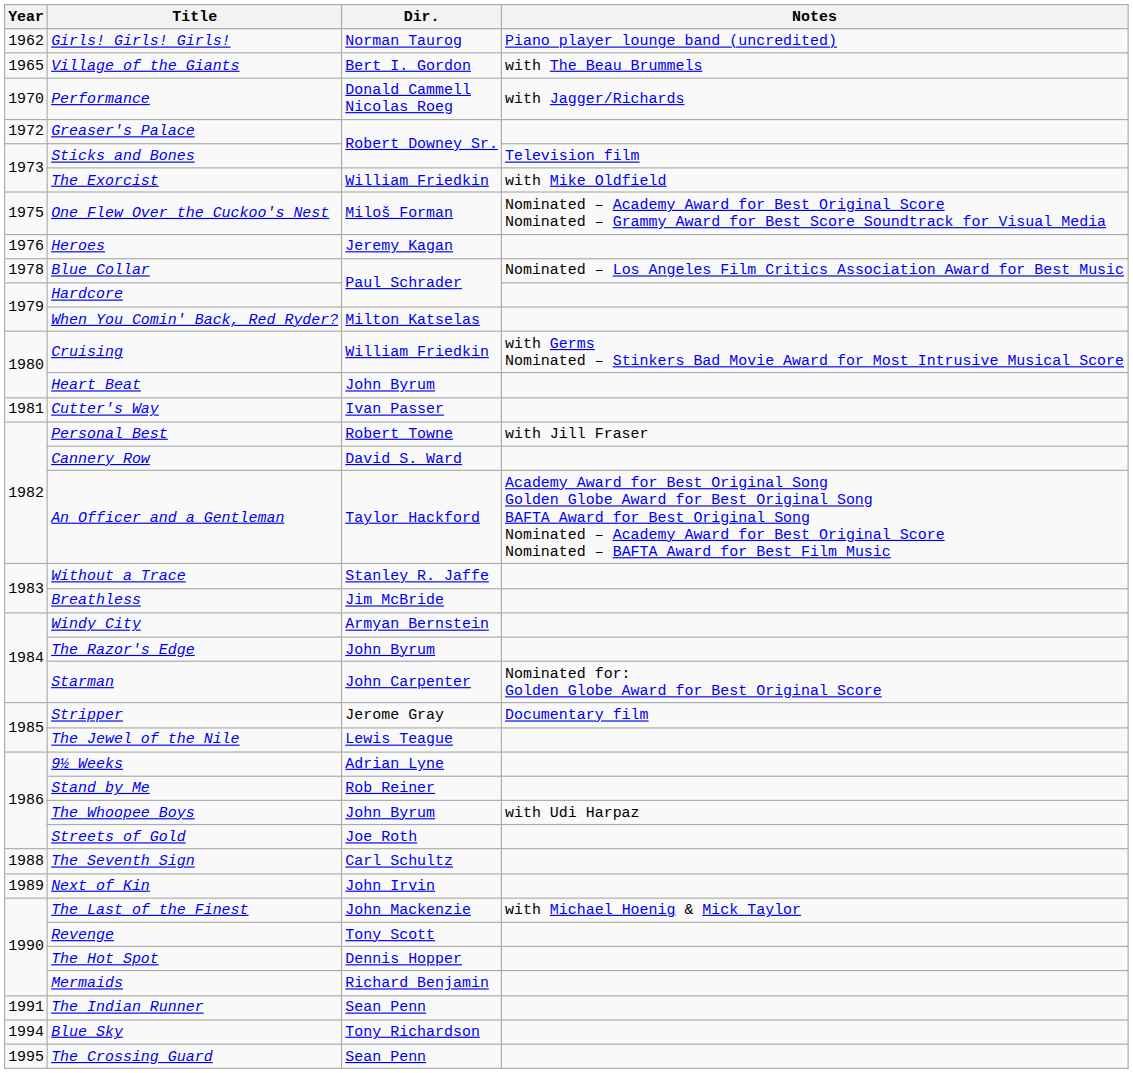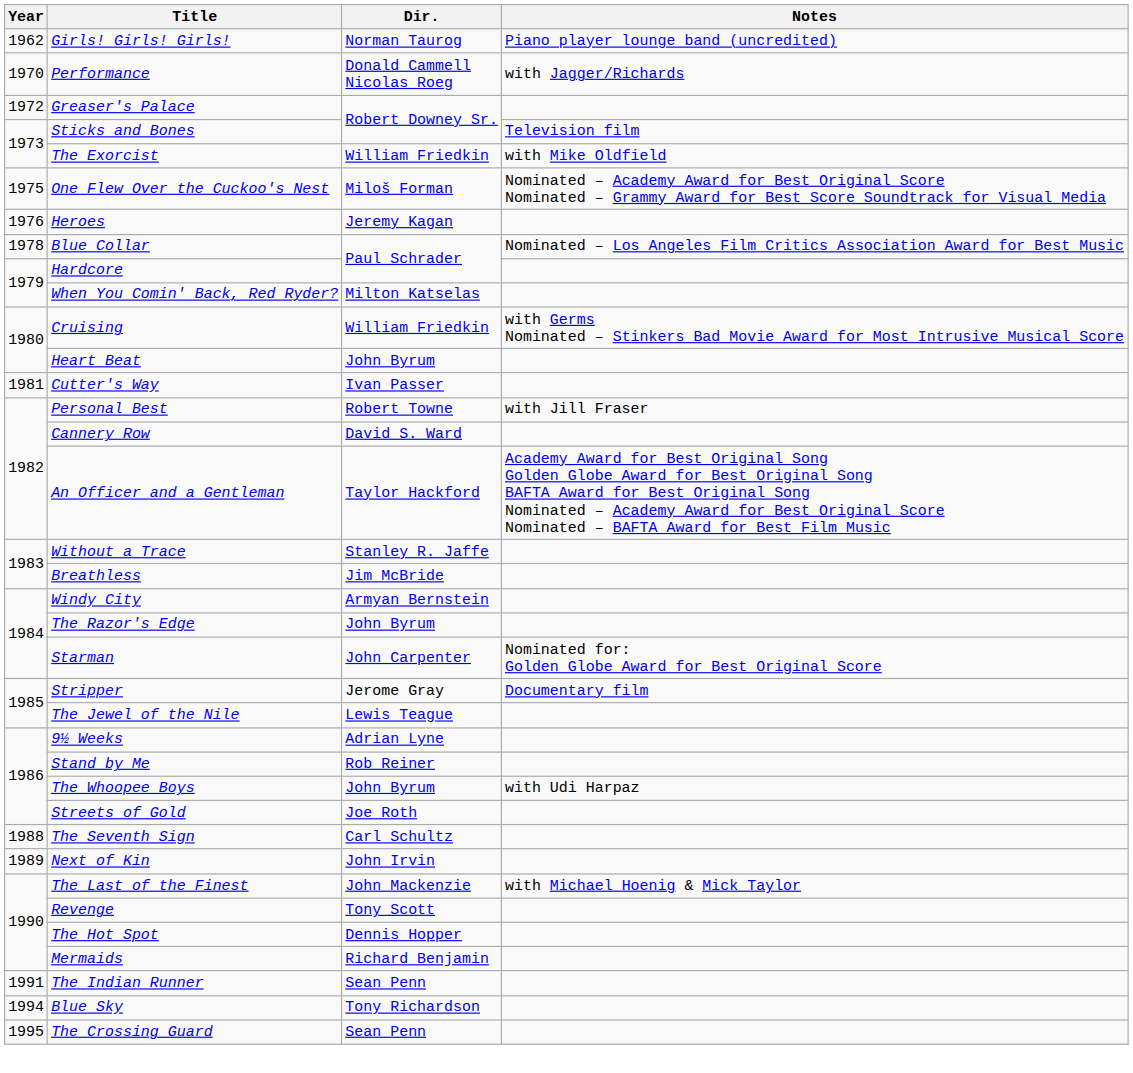 <table class="wikitable sortable">
 <tr>
 <th>Year</th>
 <th>Title</th>
 <th>Dir.</th>
 <th class="unsortable">Notes</th>
 </tr>
 <tr>
 <td>1962</td>
 <td><em><a href='#'>Girls! Girls! Girls!</a></em></td>
 <td><a href='#'>Norman Taurog</a></td>
 <td><a href='#'>Piano player lounge band (uncredited)</a></td>
-</tr>
-<tr>
-<td>1965</td>
-<td><em><a href='#'>Village of the Giants</a></em></td>
-<td><a href='#'>Bert I. Gordon</a></td>
-<td>with <a href='#'>The Beau Brummels</a></td>
 </tr>
 <tr>
 <td>1970</td>
 <td><em><a href='#'>Performance</a></em></td>
 <td><a href='#'>Donald Cammell</a><br><a href='#'>Nicolas Roeg</a></td>
 <td>with <a href='#'>Jagger/Richards</a></td>
 </tr>
 <tr>
 <td>1972</td>
 <td><em><a href='#'>Greaser's Palace</a></em></td>
 <td rowspan="2"><a href='#'>Robert Downey Sr.</a></td>
 <td></td>
 </tr>
 <tr>
 <td rowspan="2">1973</td>
 <td><em><a href='#'>Sticks and Bones</a></em></td>
 <td><a href='#'>Television film</a></td>
 </tr>
 <tr>
 <td><em><a href='#'>The Exorcist</a></em></td>
 <td><a href='#'>William Friedkin</a></td>
 <td>with <a href='#'>Mike Oldfield</a></td>
 </tr>
 <tr>
 <td>1975</td>
 <td><em><a href='#'>One Flew Over the Cuckoo's Nest</a></em></td>
 <td><a href='#'>Miloš Forman</a></td>
 <td>Nominated – <a href='#'>Academy Award for Best Original Score</a><br>Nominated – <a href='#'>Grammy Award for Best Score Soundtrack for Visual Media</a></td>
 </tr>
 <tr>
 <td>1976</td>
 <td><em><a href='#'>Heroes</a></em></td>
 <td><a href='#'>Jeremy Kagan</a></td>
 <td></td>
 </tr>
 <tr>
 <td>1978</td>
 <td><em><a href='#'>Blue Collar</a></em></td>
 <td rowspan="2"><a href='#'>Paul Schrader</a></td>
 <td>Nominated – <a href='#'>Los Angeles Film Critics Association Award for Best Music</a></td>
 </tr>
 <tr>
 <td rowspan="2">1979</td>
 <td><em><a href='#'>Hardcore</a></em></td>
 <td></td>
 </tr>
 <tr>
 <td><em><a href='#'>When You Comin' Back, Red Ryder?</a></em></td>
 <td><a href='#'>Milton Katselas</a></td>
 <td></td>
 </tr>
 <tr>
 <td rowspan="2">1980</td>
 <td><em><a href='#'>Cruising</a></em></td>
 <td><a href='#'>William Friedkin</a></td>
 <td>with <a href='#'>Germs</a><br>Nominated – <a href='#'>Stinkers Bad Movie Award for Most Intrusive Musical Score</a></td>
 </tr>
 <tr>
 <td><em><a href='#'>Heart Beat</a></em></td>
 <td><a href='#'>John Byrum</a></td>
 <td></td>
 </tr>
 <tr>
 <td>1981</td>
 <td><em><a href='#'>Cutter's Way</a></em></td>
 <td><a href='#'>Ivan Passer</a></td>
 <td></td>
 </tr>
 <tr>
 <td rowspan="3">1982</td>
 <td><a href='#'><em>Personal Best</em></a></td>
 <td><a href='#'>Robert Towne</a></td>
 <td>with Jill Fraser</td>
 </tr>
 <tr>
 <td><em><a href='#'>Cannery Row</a></em></td>
 <td><a href='#'>David S. Ward</a></td>
 <td></td>
 </tr>
 <tr>
 <td><em><a href='#'>An Officer and a Gentleman</a></em></td>
 <td><a href='#'>Taylor Hackford</a></td>
 <td><a href='#'>Academy Award for Best Original Song</a><br><a href='#'>Golden Globe Award for Best Original Song</a><br><a href='#'>BAFTA Award for Best Original Song</a><br>Nominated – <a href='#'>Academy Award for Best Original Score</a><br>Nominated – <a href='#'>BAFTA Award for Best Film Music</a></td>
 </tr>
 <tr>
 <td rowspan="2">1983</td>
 <td><em><a href='#'>Without a Trace</a></em></td>
 <td><a href='#'>Stanley R. Jaffe</a></td>
 <td></td>
 </tr>
 <tr>
 <td><em><a href='#'>Breathless</a></em></td>
 <td><a href='#'>Jim McBride</a></td>
 <td></td>
 </tr>
 <tr>
 <td rowspan="3">1984</td>
 <td><em><a href='#'>Windy City</a></em></td>
 <td><a href='#'>Armyan Bernstein</a></td>
 <td></td>
 </tr>
 <tr>
 <td><em><a href='#'>The Razor's Edge</a></em></td>
 <td><a href='#'>John Byrum</a></td>
 <td></td>
 </tr>
 <tr>
 <td><em><a href='#'>Starman</a></em></td>
 <td><a href='#'>John Carpenter</a></td>
 <td>Nominated for:<br><a href='#'>Golden Globe Award for Best Original Score</a></td>
 </tr>
 <tr>
 <td rowspan="2">1985</td>
 <td><em><a href='#'>Stripper</a></em></td>
 <td>Jerome Gray</td>
 <td><a href='#'>Documentary film</a></td>
 </tr>
 <tr>
 <td><em><a href='#'>The Jewel of the Nile</a></em></td>
 <td><a href='#'>Lewis Teague</a></td>
 <td></td>
 </tr>
 <tr>
 <td rowspan="4">1986</td>
 <td><em><a href='#'>9½ Weeks</a></em></td>
 <td><a href='#'>Adrian Lyne</a></td>
 <td></td>
 </tr>
 <tr>
 <td><em><a href='#'>Stand by Me</a></em></td>
 <td><a href='#'>Rob Reiner</a></td>
 <td></td>
 </tr>
 <tr>
 <td><em><a href='#'>The Whoopee Boys</a></em></td>
 <td><a href='#'>John Byrum</a></td>
 <td>with Udi Harpaz</td>
 </tr>
 <tr>
 <td><em><a href='#'>Streets of Gold</a></em></td>
 <td><a href='#'>Joe Roth</a></td>
 <td></td>
 </tr>
 <tr>
 <td>1988</td>
 <td><em><a href='#'>The Seventh Sign</a></em></td>
 <td><a href='#'>Carl Schultz</a></td>
 <td></td>
 </tr>
 <tr>
 <td>1989</td>
 <td><em><a href='#'>Next of Kin</a></em></td>
 <td><a href='#'>John Irvin</a></td>
 <td></td>
 </tr>
 <tr>
 <td rowspan="4">1990</td>
 <td><em><a href='#'>The Last of the Finest</a></em></td>
 <td><a href='#'>John Mackenzie</a></td>
 <td>with <a href='#'>Michael Hoenig</a> & <a href='#'>Mick Taylor</a></td>
 </tr>
 <tr>
 <td><em><a href='#'>Revenge</a></em></td>
 <td><a href='#'>Tony Scott</a></td>
 <td></td>
 </tr>
 <tr>
 <td><em><a href='#'>The Hot Spot</a></em></td>
 <td><a href='#'>Dennis Hopper</a></td>
 <td></td>
 </tr>
 <tr>
 <td><em><a href='#'>Mermaids</a></em></td>
 <td><a href='#'>Richard Benjamin</a></td>
 <td></td>
 </tr>
 <tr>
 <td>1991</td>
 <td><em><a href='#'>The Indian Runner</a></em></td>
 <td><a href='#'>Sean Penn</a></td>
 <td></td>
 </tr>
 <tr>
 <td>1994</td>
 <td><em><a href='#'>Blue Sky</a></em></td>
 <td><a href='#'>Tony Richardson</a></td>
 <td></td>
 </tr>
 <tr>
 <td>1995</td>
 <td><em><a href='#'>The Crossing Guard</a></em></td>
 <td><a href='#'>Sean Penn</a></td>
 <td></td>
 </tr>
 </table>
